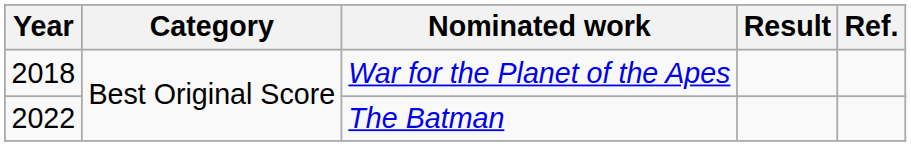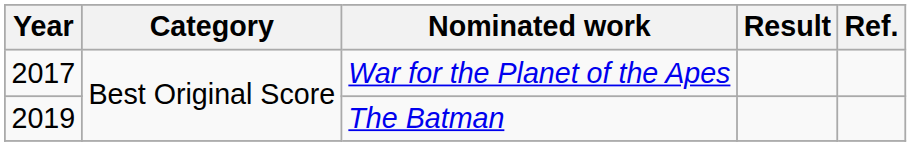 <table class="wikitable">
 <tr>
 <th>Year</th>
 <th>Category</th>
 <th>Nominated work</th>
 <th>Result</th>
 <th>Ref.</th>
 </tr>
 <tr>
-<td>2018</td>
+<td>2017</td>
 <td rowspan="2">Best Original Score</td>
 <td><em><a href='#'>War for the Planet of the Apes</a></em></td>
 <td></td>
 <td align="center"></td>
 </tr>
 <tr>
-<td>2022</td>
+<td>2019</td>
 <td><em><a href='#'>The Batman</a></em></td>
 <td></td>
 <td align="center"></td>
 </tr>
 </table>
